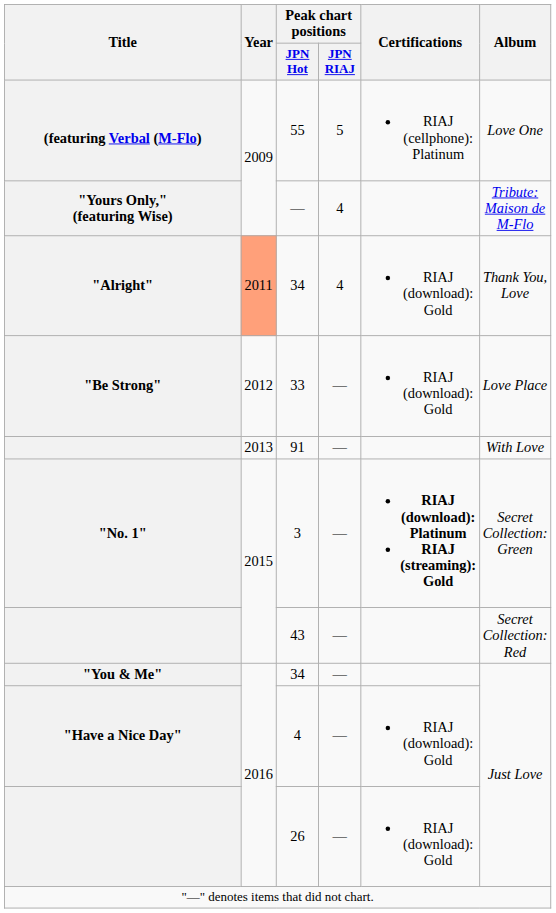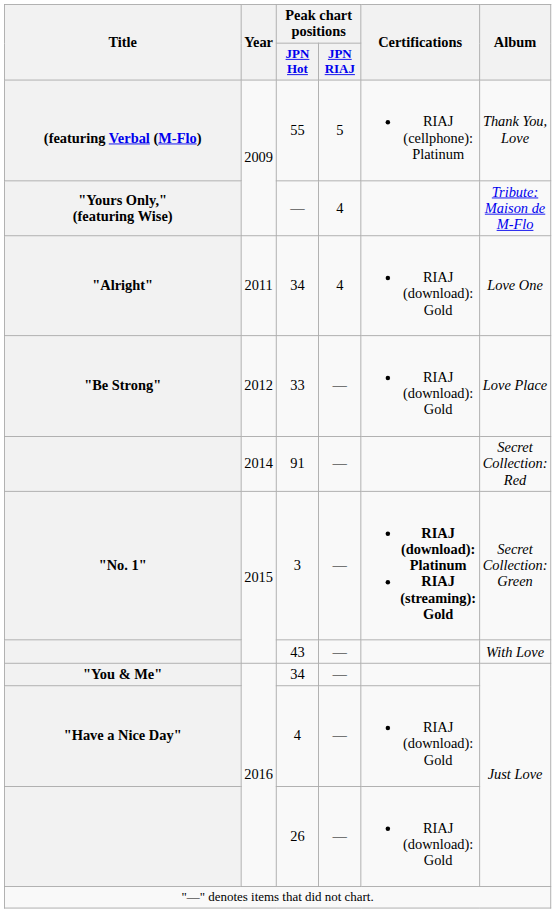 <table class="wikitable plainrowheaders" style="text-align:center;">
 <tr>
 <th scope="col" rowspan="2" style="width:16em;">Title</th>
 <th scope="col" rowspan="2">Year</th>
 <th scope="col" colspan="2">Peak chart positions</th>
 <th scope="col" rowspan="2">Certifications</th>
 <th scope="col" rowspan="2">Album</th>
 </tr>
 <tr>
 <th scope="col" style="width:2.8em;font-size:90%;"><a href='#'>JPN Hot</a><br></th>
 <th scope="col" style="width:2.8em;font-size:90%;"><a href='#'>JPN RIAJ</a><br></th>
 </tr>
 <tr>
 <th scope="row"><br><span>(featuring <a href='#'>Verbal</a> (<a href='#'>M-Flo</a>)</span></th>
 <td rowspan="2">2009</td>
 <td>55</td>
 <td>5</td>
 <td><br><ul><li>RIAJ <span>(cellphone)</span>: Platinum</li></ul></td>
-<td><em>Love One</em></td>
+<td><em>Thank You, Love</em></td>
 </tr>
 <tr>
 <th scope="row">"Yours Only,"<br><span>(featuring Wise)</span></th>
 <td>—</td>
 <td>4</td>
 <td></td>
 <td><em><a href='#'>Tribute: Maison de M-Flo</a></em></td>
 </tr>
 <tr>
 <th scope="row">"Alright"</th>
-<td style="background: lightsalmon;">2011</td>
+<td>2011</td>
 <td>34</td>
 <td>4</td>
 <td><br><ul><li>RIAJ <span>(download)</span>: Gold</li></ul></td>
-<td><em>Thank You, Love</em></td>
+<td><em>Love One</em></td>
 </tr>
 <tr>
 <th scope="row">"Be Strong"</th>
 <td>2012</td>
 <td>33</td>
 <td>—</td>
 <td><br><ul><li>RIAJ <span>(download)</span>: Gold</li></ul></td>
 <td><em>Love Place</em></td>
 </tr>
 <tr>
 <th scope="row"></th>
-<td>2013</td>
+<td>2014</td>
 <td>91</td>
 <td>—</td>
 <td></td>
-<td><em>With Love</em></td>
+<td><em>Secret Collection: Red</em></td>
 </tr>
 <tr>
 <th scope="row">"No. 1"</th>
 <td rowspan="2">2015</td>
 <td>3</td>
 <td>—</td>
 <td><strong><br><ul><li>RIAJ <span>(download)</span>: Platinum</li><li>RIAJ <span>(streaming)</span>: Gold</li></ul></strong></td>
 <td><em>Secret Collection: Green</em></td>
 </tr>
 <tr>
 <th scope="row"></th>
 <td>43</td>
 <td>—</td>
 <td></td>
-<td><em>Secret Collection: Red</em></td>
+<td><em>With Love</em></td>
 </tr>
 <tr>
 <th scope="row">"You & Me"</th>
 <td rowspan="3">2016</td>
 <td>34</td>
 <td>—</td>
 <td></td>
 <td rowspan="3"><em>Just Love</em></td>
 </tr>
 <tr>
 <th scope="row">"Have a Nice Day"</th>
 <td>4</td>
 <td>—</td>
 <td><br><ul><li>RIAJ <span>(download)</span>: Gold</li></ul></td>
 </tr>
 <tr>
 <th scope="row"></th>
 <td>26</td>
 <td>—</td>
 <td><br><ul><li>RIAJ <span>(download)</span>: Gold</li></ul></td>
 </tr>
 <tr>
 <td colspan="12" align="center" style="font-size:90%;">"—" denotes items that did not chart.</td>
 </tr>
 </table>
